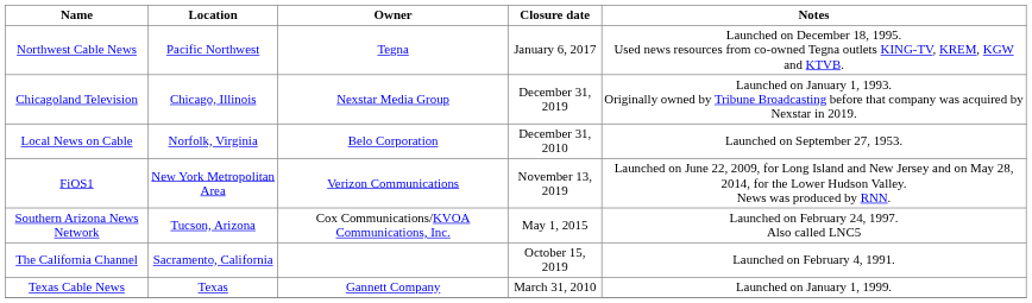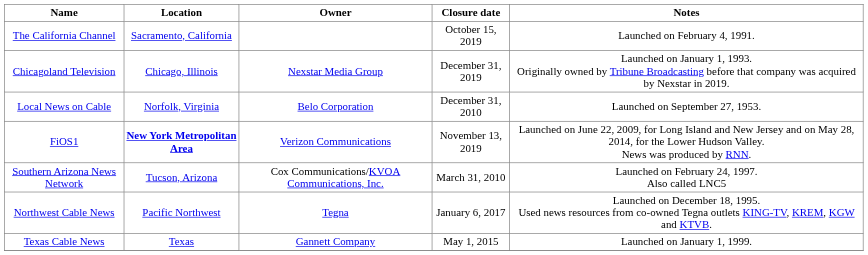 <table class="toccolours sortable" style="border-collapse: collapse; text-align: center" width="100%" border="1" cellpadding="3">
 <tr>
 <th>Name</th>
 <th>Location</th>
 <th>Owner</th>
 <th>Closure date</th>
 <th>Notes</th>
 </tr>
 <tr>
-<td><a href='#'>Northwest Cable News</a></td>
-<td><a href='#'>Pacific Northwest</a></td>
-<td><a href='#'>Tegna</a></td>
-<td>January 6, 2017</td>
-<td>Launched on December 18, 1995.<br>Used news resources from co-owned Tegna outlets <a href='#'>KING-TV</a>, <a href='#'>KREM</a>, <a href='#'>KGW</a> and <a href='#'>KTVB</a>.</td>
+<td><a href='#'>The California Channel</a></td>
+<td><a href='#'>Sacramento, California</a></td>
+<td></td>
+<td>October 15, 2019</td>
+<td>Launched on February 4, 1991.</td>
 </tr>
 <tr>
 <td><a href='#'>Chicagoland Television</a></td>
 <td><a href='#'>Chicago, Illinois</a></td>
 <td><a href='#'>Nexstar Media Group</a></td>
 <td>December 31, 2019</td>
 <td>Launched on January 1, 1993.<br>Originally owned by <a href='#'>Tribune Broadcasting</a> before that company was acquired by Nexstar in 2019.</td>
 </tr>
 <tr>
 <td><a href='#'>Local News on Cable</a></td>
 <td><a href='#'>Norfolk, Virginia</a></td>
 <td><a href='#'>Belo Corporation</a></td>
 <td>December 31, 2010</td>
 <td>Launched on September 27, 1953.</td>
 </tr>
 <tr>
 <td><a href='#'>FiOS1</a><br></td>
-<td><a href='#'>New York Metropolitan Area</a></td>
+<td><strong><a href='#'>New York Metropolitan Area</a></strong></td>
 <td><a href='#'>Verizon Communications</a></td>
 <td>November 13, 2019</td>
 <td>Launched on June 22, 2009, for Long Island and New Jersey and on May 28, 2014, for the Lower Hudson Valley.<br>News was produced by <a href='#'>RNN</a>.</td>
 </tr>
 <tr>
 <td><a href='#'>Southern Arizona News Network</a></td>
 <td><a href='#'>Tucson, Arizona</a></td>
 <td>Cox Communications/<a href='#'>KVOA Communications, Inc.</a></td>
-<td>May 1, 2015</td>
+<td>March 31, 2010</td>
 <td>Launched on February 24, 1997.<br>Also called LNC5</td>
 </tr>
 <tr>
-<td><a href='#'>The California Channel</a></td>
-<td><a href='#'>Sacramento, California</a></td>
-<td></td>
-<td>October 15, 2019</td>
-<td>Launched on February 4, 1991.</td>
+<td><a href='#'>Northwest Cable News</a></td>
+<td><a href='#'>Pacific Northwest</a></td>
+<td><a href='#'>Tegna</a></td>
+<td>January 6, 2017</td>
+<td>Launched on December 18, 1995.<br>Used news resources from co-owned Tegna outlets <a href='#'>KING-TV</a>, <a href='#'>KREM</a>, <a href='#'>KGW</a> and <a href='#'>KTVB</a>.</td>
 </tr>
 <tr>
 <td><a href='#'>Texas Cable News</a></td>
 <td><a href='#'>Texas</a></td>
 <td><a href='#'>Gannett Company</a></td>
-<td>March 31, 2010</td>
+<td>May 1, 2015</td>
 <td>Launched on January 1, 1999.</td>
 </tr>
 <tr>
 </tr>
 </table>
